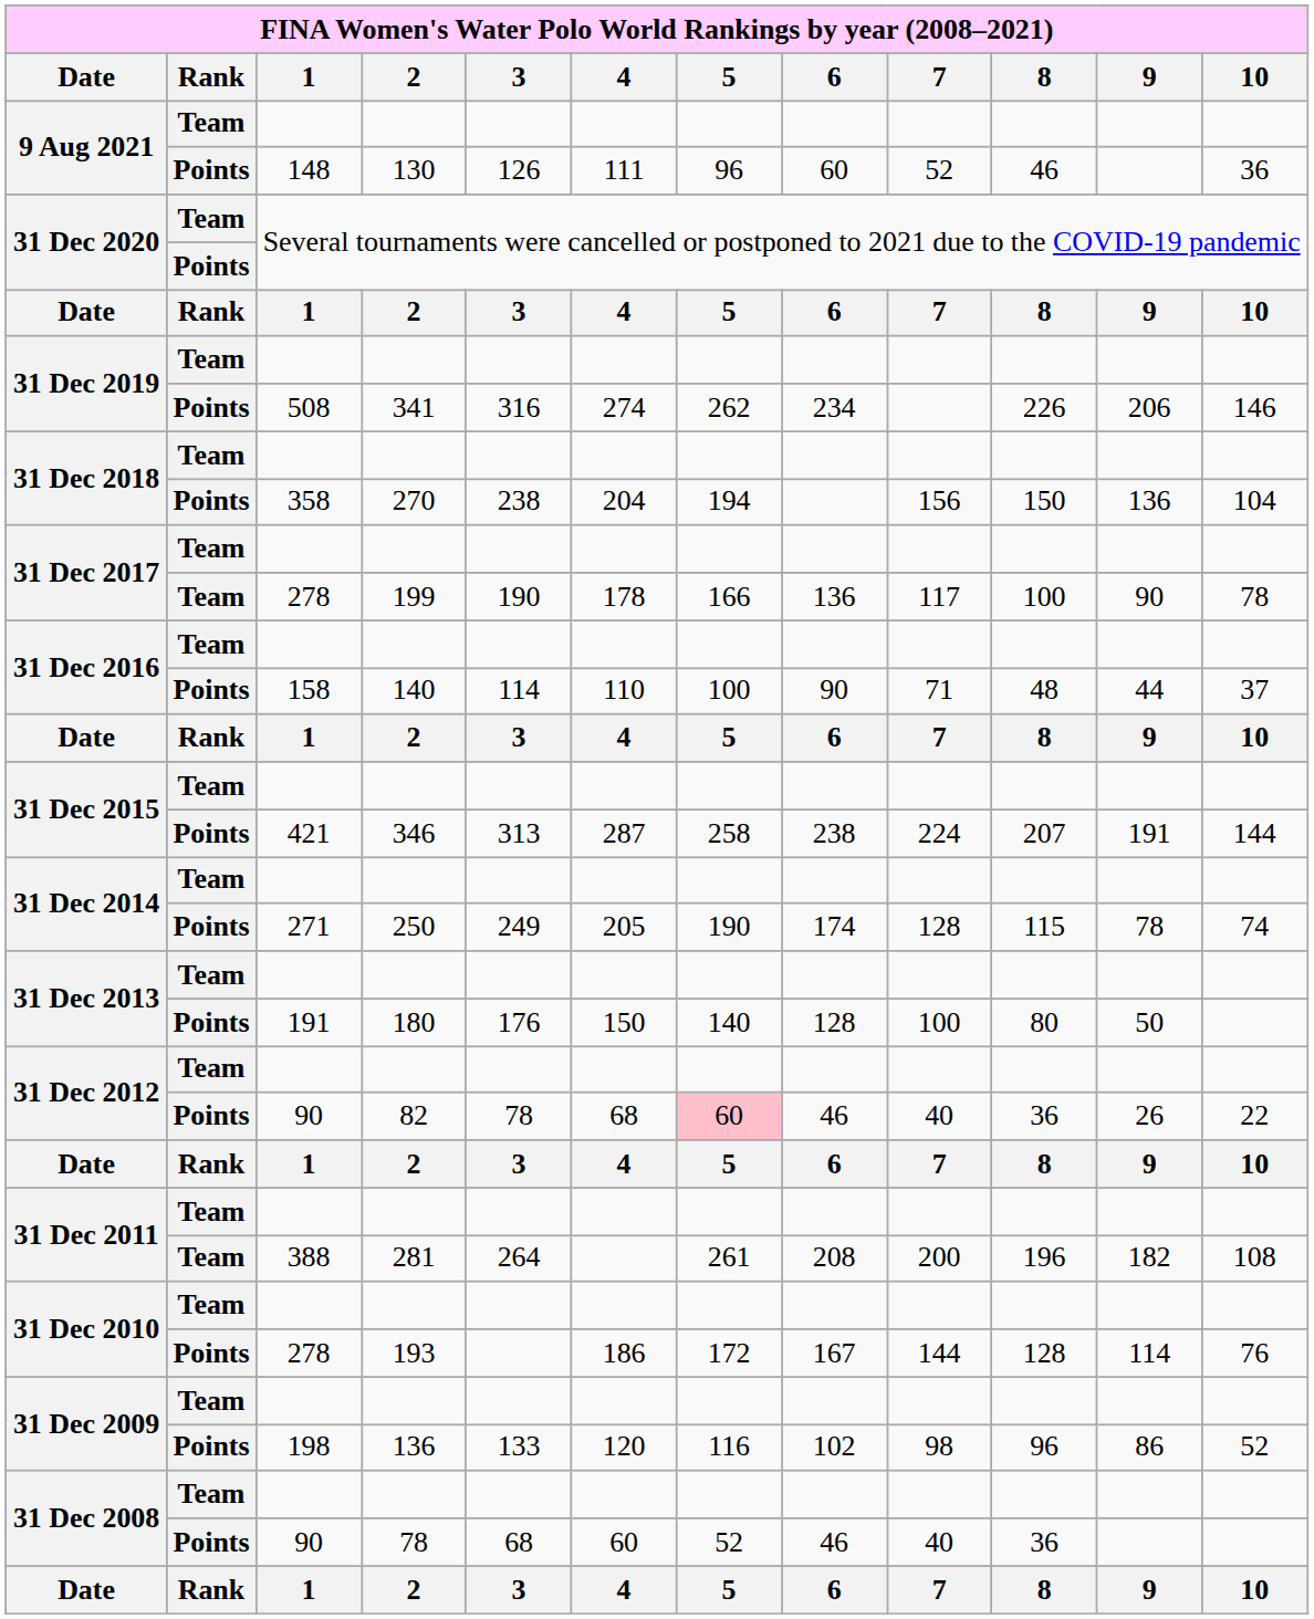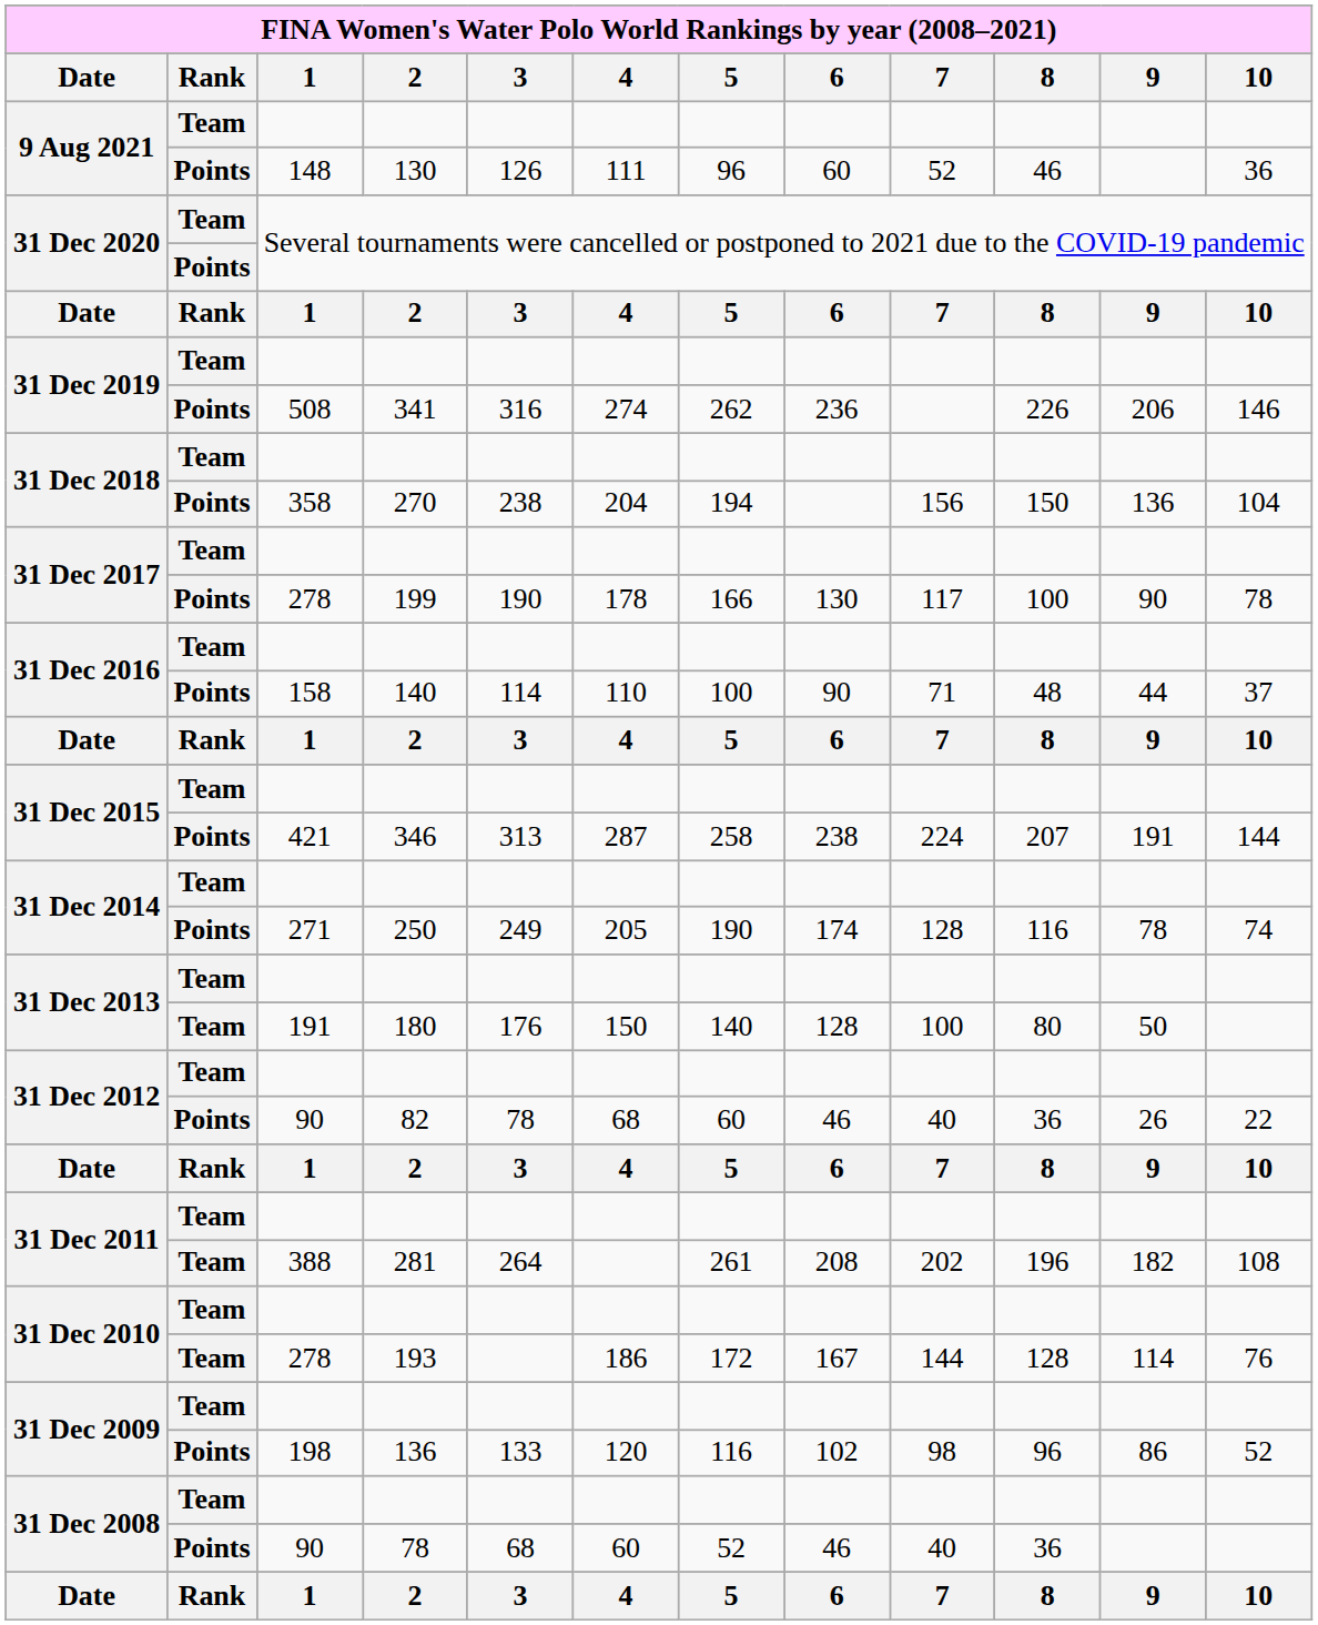 <table class="wikitable" style="text-align: center; font-size: 90%; margin-left: 1em;">
 <tr>
 <th colspan="12" style="background-color: #ffccff;">FINA Women's Water Polo World Rankings by year (2008–2021)</th>
 </tr>
 <tr>
 <th>Date</th>
 <th>Rank</th>
 <th>1</th>
 <th>2</th>
 <th>3</th>
 <th>4</th>
 <th>5</th>
 <th>6</th>
 <th>7</th>
 <th>8</th>
 <th>9</th>
 <th>10</th>
 </tr>
 <tr>
 <th rowspan="2">9 Aug 2021</th>
 <th>Team</th>
 <td></td>
 <td></td>
 <td></td>
 <td></td>
 <td></td>
 <td></td>
 <td></td>
 <td><br></td>
 <td></td>
 <td><br></td>
 </tr>
 <tr>
 <th>Points</th>
 <td>148</td>
 <td>130</td>
 <td>126</td>
 <td>111</td>
 <td>96</td>
 <td>60</td>
 <td>52</td>
 <td>46</td>
 <td></td>
 <td>36</td>
 </tr>
 <tr>
 <th rowspan="2">31 Dec 2020</th>
 <th>Team</th>
 <td rowspan="2" colspan="10">Several tournaments were cancelled or postponed to 2021 due to the <a href='#'>COVID-19 pandemic</a></td>
 </tr>
 <tr>
 <th>Points</th>
 </tr>
 <tr>
 <th>Date</th>
 <th>Rank</th>
 <th>1</th>
 <th>2</th>
 <th>3</th>
 <th>4</th>
 <th>5</th>
 <th>6</th>
 <th>7</th>
 <th>8</th>
 <th>9</th>
 <th>10</th>
 </tr>
 <tr>
 <th rowspan="2">31 Dec 2019</th>
 <th>Team</th>
 <td></td>
 <td></td>
 <td></td>
 <td></td>
 <td></td>
 <td><br></td>
 <td></td>
 <td></td>
 <td></td>
 <td></td>
 </tr>
 <tr>
 <th>Points</th>
 <td>508</td>
 <td>341</td>
 <td>316</td>
 <td>274</td>
 <td>262</td>
-<td>234</td>
+<td>236</td>
 <td></td>
 <td>226</td>
 <td>206</td>
 <td>146</td>
 </tr>
 <tr>
 <th rowspan="2">31 Dec 2018</th>
 <th>Team</th>
 <td></td>
 <td></td>
 <td></td>
 <td></td>
 <td><br></td>
 <td></td>
 <td></td>
 <td></td>
 <td></td>
 <td></td>
 </tr>
 <tr>
 <th>Points</th>
 <td>358</td>
 <td>270</td>
 <td>238</td>
 <td>204</td>
 <td>194</td>
 <td></td>
 <td>156</td>
 <td>150</td>
 <td>136</td>
 <td>104</td>
 </tr>
 <tr>
 <th rowspan="2">31 Dec 2017</th>
 <th>Team</th>
 <td></td>
 <td></td>
 <td></td>
 <td></td>
 <td></td>
 <td></td>
 <td></td>
 <td></td>
 <td></td>
 <td></td>
 </tr>
 <tr>
-<th>Team</th>
+<th>Points</th>
 <td>278</td>
 <td>199</td>
 <td>190</td>
 <td>178</td>
 <td>166</td>
-<td>136</td>
+<td>130</td>
 <td>117</td>
 <td>100</td>
 <td>90</td>
 <td>78</td>
 </tr>
 <tr>
 <th rowspan="2">31 Dec 2016</th>
 <th>Team</th>
 <td></td>
 <td></td>
 <td></td>
 <td></td>
 <td></td>
 <td></td>
 <td></td>
 <td></td>
 <td></td>
 <td></td>
 </tr>
 <tr>
 <th>Points</th>
 <td>158</td>
 <td>140</td>
 <td>114</td>
 <td>110</td>
 <td>100</td>
 <td>90</td>
 <td>71</td>
 <td>48</td>
 <td>44</td>
 <td>37</td>
 </tr>
 <tr>
 <th>Date</th>
 <th>Rank</th>
 <th>1</th>
 <th>2</th>
 <th>3</th>
 <th>4</th>
 <th>5</th>
 <th>6</th>
 <th>7</th>
 <th>8</th>
 <th>9</th>
 <th>10</th>
 </tr>
 <tr>
 <th rowspan="2">31 Dec 2015</th>
 <th>Team</th>
 <td></td>
 <td></td>
 <td></td>
 <td></td>
 <td></td>
 <td></td>
 <td></td>
 <td></td>
 <td></td>
 <td></td>
 </tr>
 <tr>
 <th>Points</th>
 <td>421</td>
 <td>346</td>
 <td>313</td>
 <td>287</td>
 <td>258</td>
 <td>238</td>
 <td>224</td>
 <td>207</td>
 <td>191</td>
 <td>144</td>
 </tr>
 <tr>
 <th rowspan="2">31 Dec 2014</th>
 <th>Team</th>
 <td></td>
 <td></td>
 <td></td>
 <td></td>
 <td></td>
 <td></td>
 <td></td>
 <td></td>
 <td></td>
 <td></td>
 </tr>
 <tr>
 <th>Points</th>
 <td>271</td>
 <td>250</td>
 <td>249</td>
 <td>205</td>
 <td>190</td>
 <td>174</td>
 <td>128</td>
-<td>115</td>
+<td>116</td>
 <td>78</td>
 <td>74</td>
 </tr>
 <tr>
 <th rowspan="2">31 Dec 2013</th>
 <th>Team</th>
 <td></td>
 <td></td>
 <td></td>
 <td></td>
 <td></td>
 <td></td>
 <td></td>
 <td></td>
 <td><br></td>
 <td></td>
 </tr>
 <tr>
-<th>Points</th>
+<th>Team</th>
 <td>191</td>
 <td>180</td>
 <td>176</td>
 <td>150</td>
 <td>140</td>
 <td>128</td>
 <td>100</td>
 <td>80</td>
 <td>50</td>
 <td></td>
 </tr>
 <tr>
 <th rowspan="2">31 Dec 2012</th>
 <th>Team</th>
 <td></td>
 <td></td>
 <td></td>
 <td></td>
 <td></td>
 <td></td>
 <td></td>
 <td></td>
 <td></td>
 <td></td>
 </tr>
 <tr>
 <th>Points</th>
 <td>90</td>
 <td>82</td>
 <td>78</td>
 <td>68</td>
-<td style="background: pink;">60</td>
+<td>60</td>
 <td>46</td>
 <td>40</td>
 <td>36</td>
 <td>26</td>
 <td>22</td>
 </tr>
 <tr>
 <th>Date</th>
 <th>Rank</th>
 <th>1</th>
 <th>2</th>
 <th>3</th>
 <th>4</th>
 <th>5</th>
 <th>6</th>
 <th>7</th>
 <th>8</th>
 <th>9</th>
 <th>10</th>
 </tr>
 <tr>
 <th rowspan="2">31 Dec 2011</th>
 <th>Team</th>
 <td></td>
 <td></td>
 <td><br></td>
 <td></td>
 <td></td>
 <td></td>
 <td></td>
 <td></td>
 <td></td>
 <td></td>
 </tr>
 <tr>
 <th>Team</th>
 <td>388</td>
 <td>281</td>
 <td>264</td>
 <td></td>
 <td>261</td>
 <td>208</td>
-<td>200</td>
+<td>202</td>
 <td>196</td>
 <td>182</td>
 <td>108</td>
 </tr>
 <tr>
 <th rowspan="2">31 Dec 2010</th>
 <th>Team</th>
 <td></td>
 <td><br></td>
 <td></td>
 <td></td>
 <td></td>
 <td></td>
 <td></td>
 <td></td>
 <td></td>
 <td></td>
 </tr>
 <tr>
-<th>Points</th>
+<th>Team</th>
 <td>278</td>
 <td>193</td>
 <td></td>
 <td>186</td>
 <td>172</td>
 <td>167</td>
 <td>144</td>
 <td>128</td>
 <td>114</td>
 <td>76</td>
 </tr>
 <tr>
 <th rowspan="2">31 Dec 2009</th>
 <th>Team</th>
 <td></td>
 <td></td>
 <td></td>
 <td></td>
 <td></td>
 <td></td>
 <td></td>
 <td></td>
 <td></td>
 <td></td>
 </tr>
 <tr>
 <th>Points</th>
 <td>198</td>
 <td>136</td>
 <td>133</td>
 <td>120</td>
 <td>116</td>
 <td>102</td>
 <td>98</td>
 <td>96</td>
 <td>86</td>
 <td>52</td>
 </tr>
 <tr>
 <th rowspan="2">31 Dec 2008</th>
 <th>Team</th>
 <td></td>
 <td></td>
 <td></td>
 <td></td>
 <td></td>
 <td></td>
 <td></td>
 <td></td>
 <td></td>
 <td></td>
 </tr>
 <tr>
 <th>Points</th>
 <td>90</td>
 <td>78</td>
 <td>68</td>
 <td>60</td>
 <td>52</td>
 <td>46</td>
 <td>40</td>
 <td>36</td>
 <td></td>
 <td></td>
 </tr>
 <tr>
 <th>Date</th>
 <th>Rank</th>
 <th>1</th>
 <th>2</th>
 <th>3</th>
 <th>4</th>
 <th>5</th>
 <th>6</th>
 <th>7</th>
 <th>8</th>
 <th>9</th>
 <th>10</th>
 </tr>
 </table>
